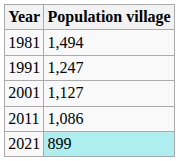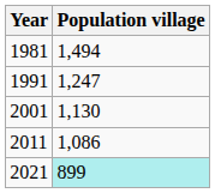 <table class=wikitable>
 <tr>
 <th>Year</th>
 <th>Population village</th>
 </tr>
 <tr>
 <td>1981</td>
 <td>1,494</td>
 </tr>
 <tr>
 <td>1991</td>
 <td>1,247</td>
 </tr>
 <tr>
 <td>2001</td>
-<td>1,127</td>
+<td>1,130</td>
 </tr>
 <tr>
 <td>2011</td>
 <td>1,086</td>
 </tr>
 <tr>
 <td>2021</td>
 <td style="background: paleturquoise;">899</td>
 </tr>
 </table>
